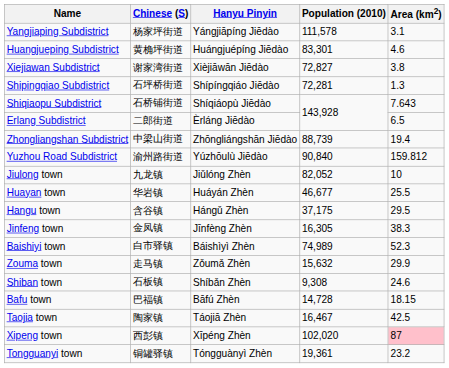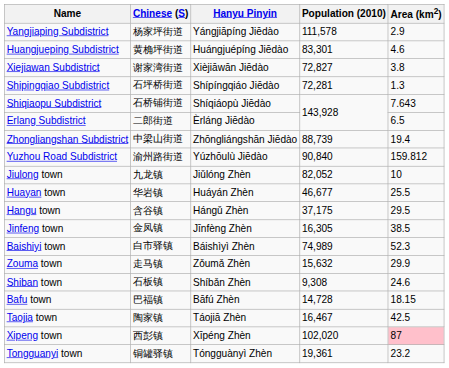 <table class="wikitable">
 <tr>
 <th>Name</th>
 <th><a href='#'>Chinese</a> (<a href='#'>S</a>)</th>
 <th><a href='#'>Hanyu Pinyin</a></th>
 <th>Population (2010)</th>
 <th>Area (km<sup>2</sup>)</th>
 </tr>
 <tr>
 <td><a href='#'>Yangjiaping Subdistrict</a></td>
 <td>杨家坪街道</td>
 <td>Yángjiāpíng Jiēdào</td>
 <td>111,578</td>
-<td>3.1</td>
+<td>2.9</td>
 </tr>
 <tr>
 <td><a href='#'>Huangjueping Subdistrict</a></td>
 <td>黄桷坪街道</td>
 <td>Huángjuépíng Jiēdào</td>
 <td>83,301</td>
 <td>4.6</td>
 </tr>
 <tr>
 <td><a href='#'>Xiejiawan Subdistrict</a></td>
 <td>谢家湾街道</td>
 <td>Xièjiāwān Jiēdào</td>
 <td>72,827</td>
 <td>3.8</td>
 </tr>
 <tr>
 <td><a href='#'>Shipingqiao Subdistrict</a></td>
 <td>石坪桥街道</td>
 <td>Shípíngqiáo Jiēdào</td>
 <td>72,281</td>
 <td>1.3</td>
 </tr>
 <tr>
 <td><a href='#'>Shiqiaopu Subdistrict</a></td>
 <td>石桥铺街道</td>
 <td>Shíqiáopù Jiēdào</td>
 <td rowspan="2">143,928</td>
 <td>7.643</td>
 </tr>
 <tr>
 <td><a href='#'>Erlang Subdistrict</a></td>
 <td>二郎街道</td>
 <td>Èrláng Jiēdào</td>
 <td>6.5</td>
 </tr>
 <tr>
 <td><a href='#'>Zhongliangshan Subdistrict</a></td>
 <td>中梁山街道</td>
 <td>Zhōngliángshān Jiēdào</td>
 <td>88,739</td>
 <td>19.4</td>
 </tr>
 <tr>
 <td><a href='#'>Yuzhou Road Subdistrict</a></td>
 <td>渝州路街道</td>
 <td>Yúzhōulù Jiēdào</td>
 <td>90,840</td>
 <td>159.812</td>
 </tr>
 <tr>
 <td><a href='#'>Jiulong</a> town</td>
 <td>九龙镇</td>
 <td>Jiǔlóng Zhèn</td>
 <td>82,052</td>
 <td>10</td>
 </tr>
 <tr>
 <td><a href='#'>Huayan</a> town</td>
 <td>华岩镇</td>
 <td>Huáyán Zhèn</td>
 <td>46,677</td>
 <td>25.5</td>
 </tr>
 <tr>
 <td><a href='#'>Hangu</a> town</td>
 <td>含谷镇</td>
 <td>Hángǔ Zhèn</td>
 <td>37,175</td>
 <td>29.5</td>
 </tr>
 <tr>
 <td><a href='#'>Jinfeng</a> town</td>
 <td>金凤镇</td>
 <td>Jīnfèng Zhèn</td>
 <td>16,305</td>
-<td>38.3</td>
+<td>38.5</td>
 </tr>
 <tr>
 <td><a href='#'>Baishiyi</a> town</td>
 <td>白市驿镇</td>
 <td>Báishìyì Zhèn</td>
 <td>74,989</td>
 <td>52.3</td>
 </tr>
 <tr>
 <td><a href='#'>Zouma</a> town</td>
 <td>走马镇</td>
 <td>Zǒumǎ Zhèn</td>
 <td>15,632</td>
 <td>29.9</td>
 </tr>
 <tr>
 <td><a href='#'>Shiban</a> town</td>
 <td>石板镇</td>
 <td>Shíbǎn Zhèn</td>
 <td>9,308</td>
 <td>24.6</td>
 </tr>
 <tr>
 <td><a href='#'>Bafu</a> town</td>
 <td>巴福镇</td>
 <td>Bāfú Zhèn</td>
 <td>14,728</td>
 <td>18.15</td>
 </tr>
 <tr>
 <td><a href='#'>Taojia</a> town</td>
 <td>陶家镇</td>
 <td>Táojiā Zhèn</td>
 <td>16,467</td>
 <td>42.5</td>
 </tr>
 <tr>
 <td><a href='#'>Xipeng</a> town</td>
 <td>西彭镇</td>
 <td>Xīpéng Zhèn</td>
 <td>102,020</td>
 <td style="background: pink;">87</td>
 </tr>
 <tr>
 <td><a href='#'>Tongguanyi</a> town</td>
 <td>铜罐驿镇</td>
 <td>Tóngguànyì Zhèn</td>
 <td>19,361</td>
 <td>23.2</td>
 </tr>
 </table>
